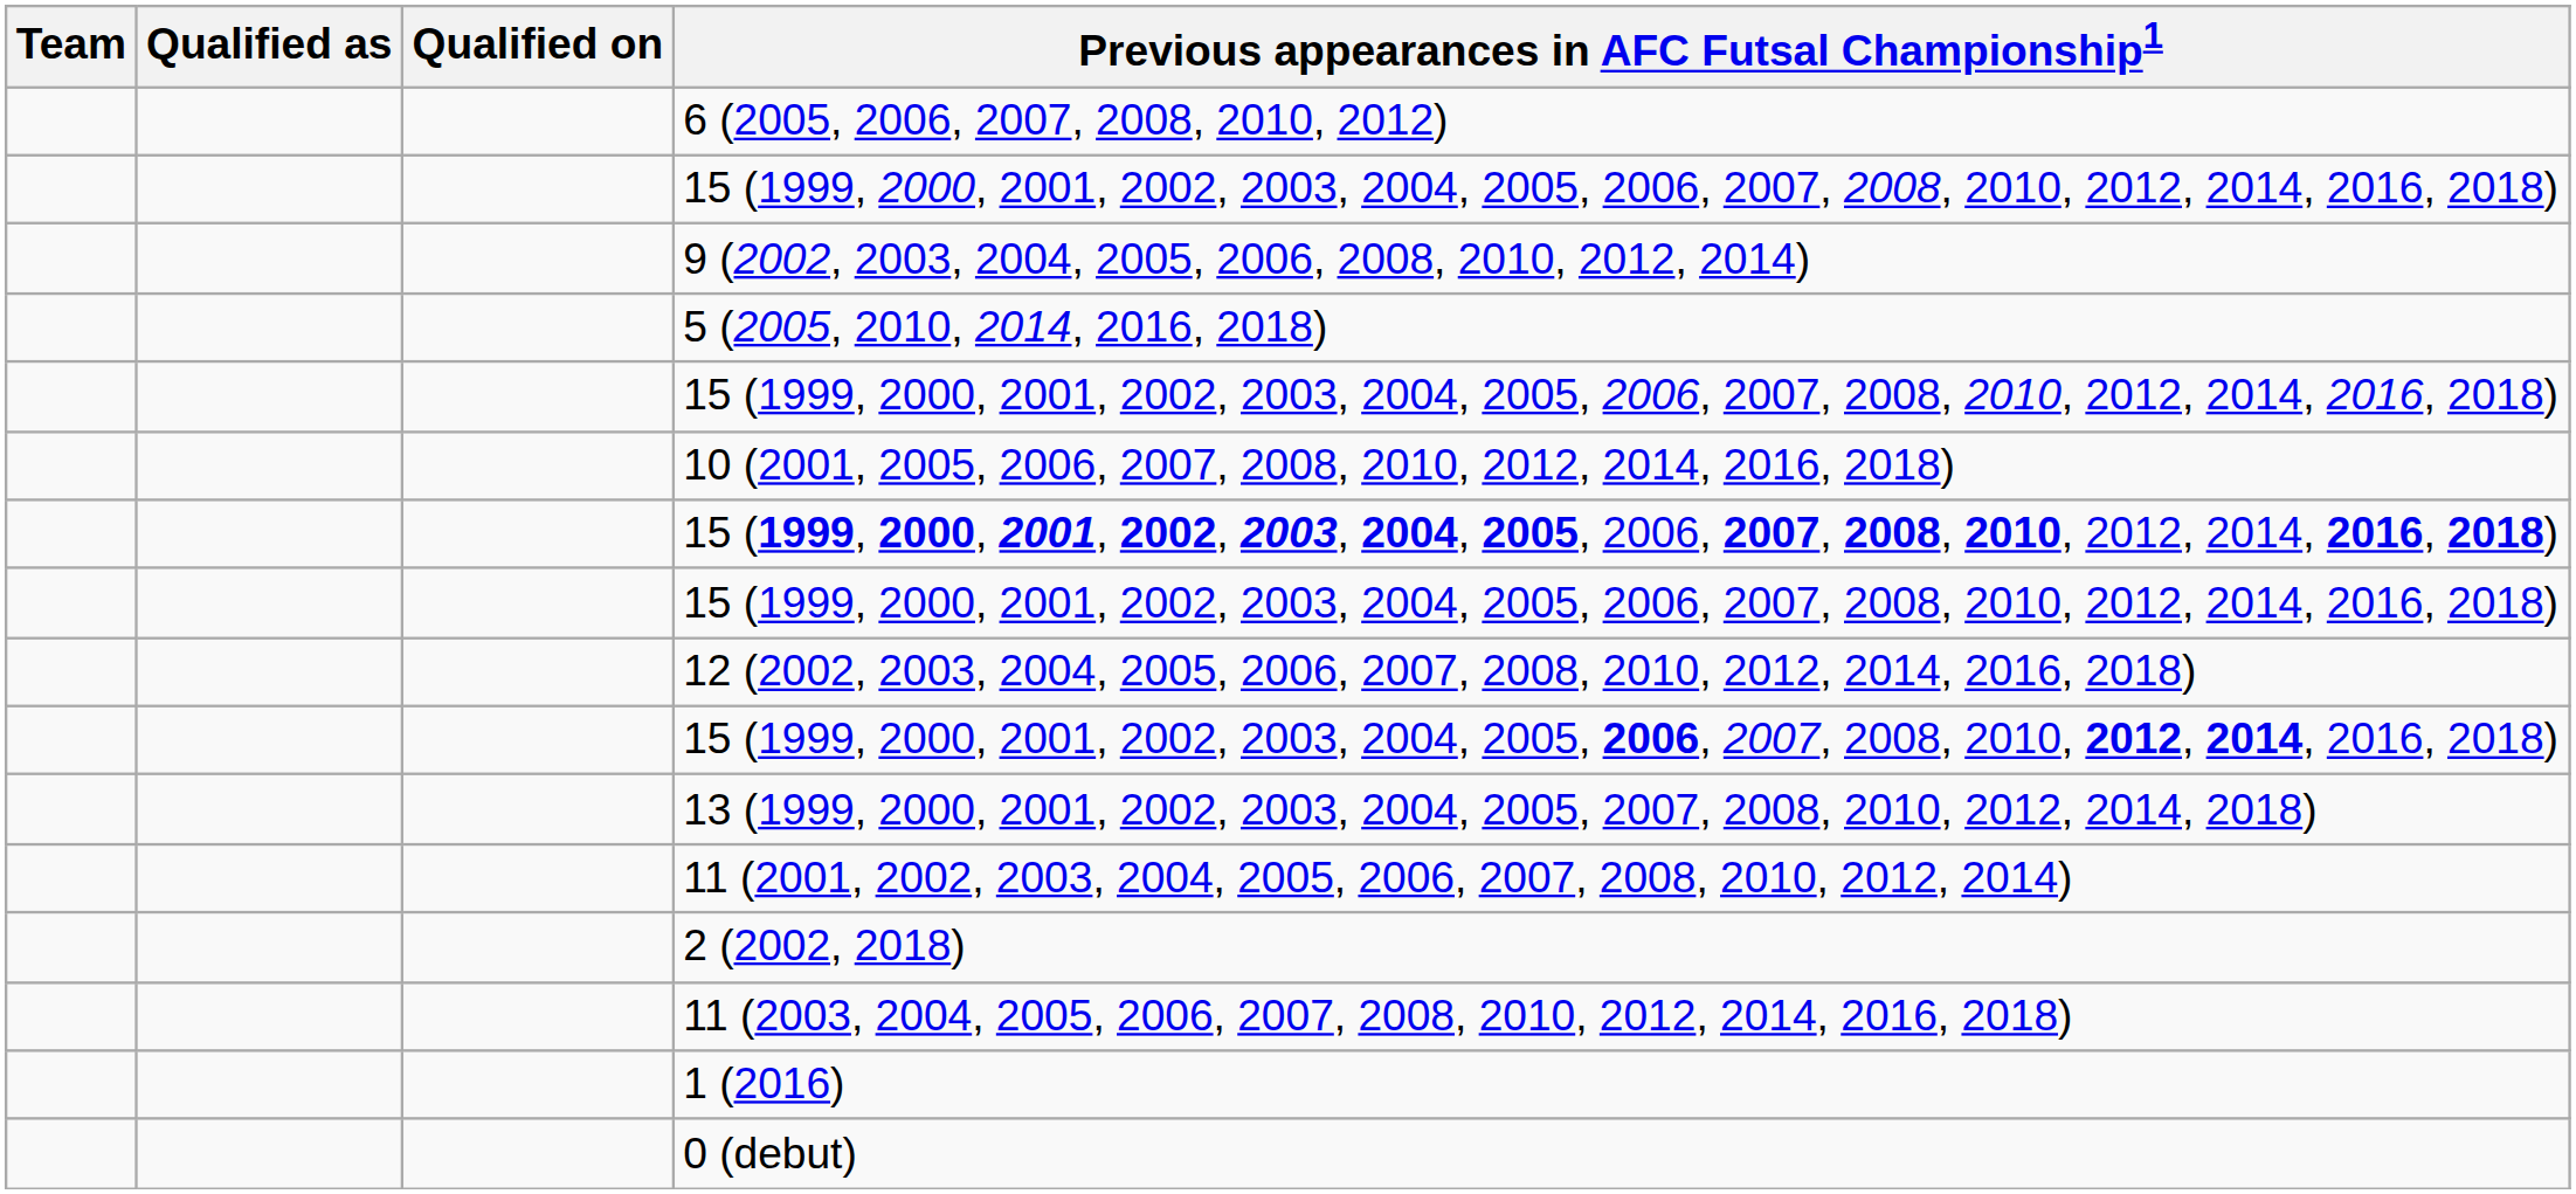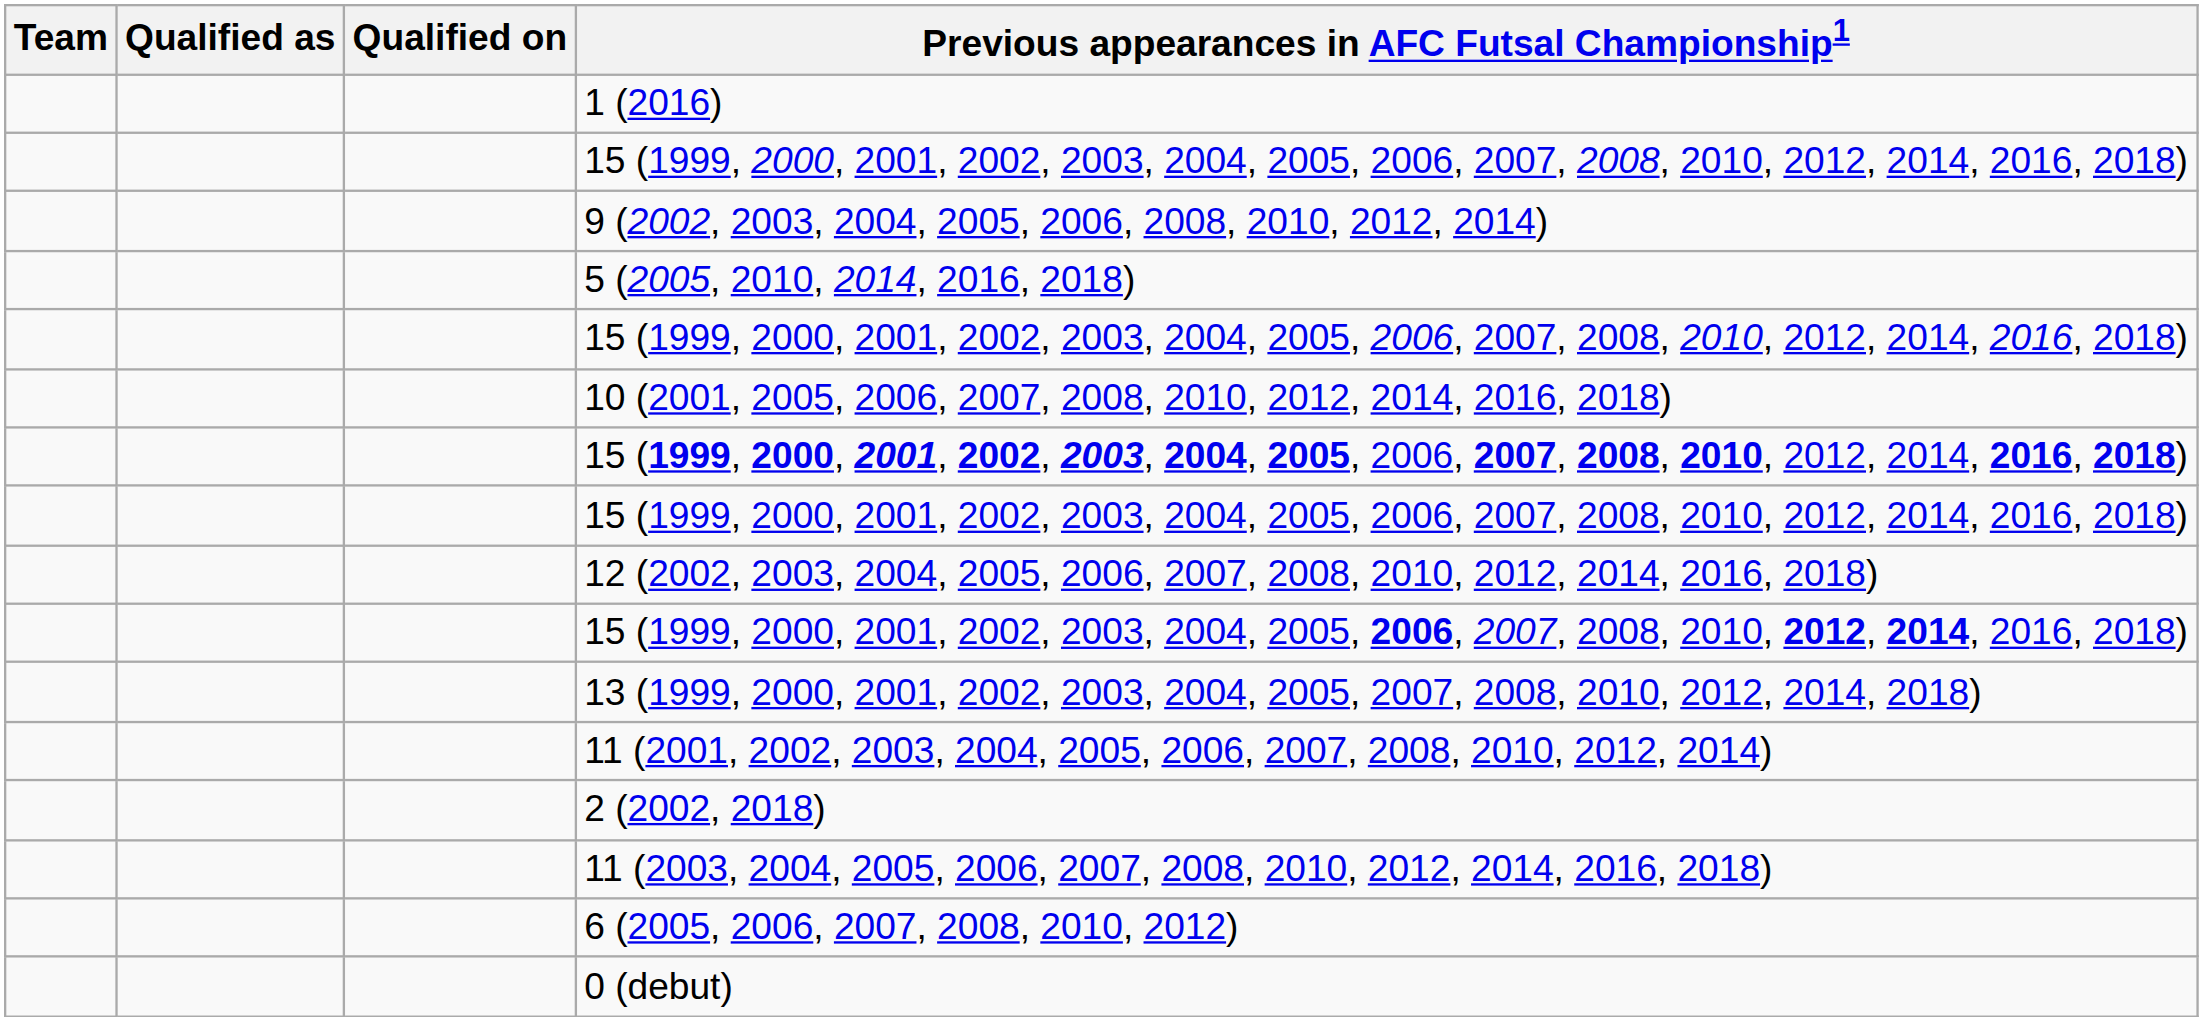 <table class="wikitable sortable">
 <tr>
 <th>Team</th>
 <th>Qualified as</th>
 <th>Qualified on</th>
 <th data-sort-type="number">Previous appearances in <a href='#'>AFC Futsal Championship</a><sup><strong><a href='#'>1</a></strong></sup></th>
 </tr>
 <tr>
 <td></td>
 <td></td>
 <td></td>
-<td>6 (<a href='#'>2005</a>, <a href='#'>2006</a>, <a href='#'>2007</a>, <a href='#'>2008</a>, <a href='#'>2010</a>, <a href='#'>2012</a>)</td>
+<td>1 (<a href='#'>2016</a>)</td>
 </tr>
 <tr>
 <td></td>
 <td></td>
 <td></td>
 <td>15 (<a href='#'>1999</a>, <em><a href='#'>2000</a></em>, <a href='#'>2001</a>, <a href='#'>2002</a>, <a href='#'>2003</a>, <a href='#'>2004</a>, <a href='#'>2005</a>, <a href='#'>2006</a>, <a href='#'>2007</a>, <em><a href='#'>2008</a></em>, <a href='#'>2010</a>, <a href='#'>2012</a>, <a href='#'>2014</a>, <a href='#'>2016</a>, <a href='#'>2018</a>)</td>
 </tr>
 <tr>
 <td></td>
 <td></td>
 <td></td>
 <td>9 (<em><a href='#'>2002</a></em>, <a href='#'>2003</a>, <a href='#'>2004</a>, <a href='#'>2005</a>, <a href='#'>2006</a>, <a href='#'>2008</a>, <a href='#'>2010</a>, <a href='#'>2012</a>, <a href='#'>2014</a>)</td>
 </tr>
 <tr>
 <td></td>
 <td></td>
 <td></td>
 <td>5 (<em><a href='#'>2005</a></em>, <a href='#'>2010</a>, <em><a href='#'>2014</a></em>, <a href='#'>2016</a>, <a href='#'>2018</a>)</td>
 </tr>
 <tr>
 <td></td>
 <td></td>
 <td></td>
 <td>15 (<a href='#'>1999</a>, <a href='#'>2000</a>, <a href='#'>2001</a>, <a href='#'>2002</a>, <a href='#'>2003</a>, <a href='#'>2004</a>, <a href='#'>2005</a>, <em><a href='#'>2006</a></em>, <a href='#'>2007</a>, <a href='#'>2008</a>, <em><a href='#'>2010</a></em>, <a href='#'>2012</a>, <a href='#'>2014</a>, <em><a href='#'>2016</a></em>, <a href='#'>2018</a>)</td>
 </tr>
 <tr>
 <td></td>
 <td></td>
 <td></td>
 <td>10 (<a href='#'>2001</a>, <a href='#'>2005</a>, <a href='#'>2006</a>, <a href='#'>2007</a>, <a href='#'>2008</a>, <a href='#'>2010</a>, <a href='#'>2012</a>, <a href='#'>2014</a>, <a href='#'>2016</a>, <a href='#'>2018</a>)</td>
 </tr>
 <tr>
 <td></td>
 <td></td>
 <td></td>
 <td>15 (<strong><a href='#'>1999</a></strong>, <strong><a href='#'>2000</a></strong>, <strong><em><a href='#'>2001</a></em></strong>, <strong><a href='#'>2002</a></strong>, <strong><em><a href='#'>2003</a></em></strong>, <strong><a href='#'>2004</a></strong>, <strong><a href='#'>2005</a></strong>, <a href='#'>2006</a>, <strong><a href='#'>2007</a></strong>, <strong><a href='#'>2008</a></strong>, <strong><a href='#'>2010</a></strong>, <a href='#'>2012</a>, <a href='#'>2014</a>, <strong><a href='#'>2016</a></strong>, <strong><a href='#'>2018</a></strong>)</td>
 </tr>
 <tr>
 <td></td>
 <td></td>
 <td></td>
 <td>15 (<a href='#'>1999</a>, <a href='#'>2000</a>, <a href='#'>2001</a>, <a href='#'>2002</a>, <a href='#'>2003</a>, <a href='#'>2004</a>, <a href='#'>2005</a>, <a href='#'>2006</a>, <a href='#'>2007</a>, <a href='#'>2008</a>, <a href='#'>2010</a>, <a href='#'>2012</a>, <a href='#'>2014</a>, <a href='#'>2016</a>, <a href='#'>2018</a>)</td>
 </tr>
 <tr>
 <td></td>
 <td></td>
 <td></td>
 <td>12 (<a href='#'>2002</a>, <a href='#'>2003</a>, <a href='#'>2004</a>, <a href='#'>2005</a>, <a href='#'>2006</a>, <a href='#'>2007</a>, <a href='#'>2008</a>, <a href='#'>2010</a>, <a href='#'>2012</a>, <a href='#'>2014</a>, <a href='#'>2016</a>, <a href='#'>2018</a>)</td>
 </tr>
 <tr>
 <td></td>
 <td></td>
 <td></td>
 <td>15 (<a href='#'>1999</a>, <a href='#'>2000</a>, <a href='#'>2001</a>, <a href='#'>2002</a>, <a href='#'>2003</a>, <a href='#'>2004</a>, <a href='#'>2005</a>, <strong><a href='#'>2006</a></strong>, <em><a href='#'>2007</a></em>, <a href='#'>2008</a>, <a href='#'>2010</a>, <strong><a href='#'>2012</a></strong>, <strong><a href='#'>2014</a></strong>, <a href='#'>2016</a>, <a href='#'>2018</a>)</td>
 </tr>
 <tr>
 <td></td>
 <td></td>
 <td></td>
 <td>13 (<a href='#'>1999</a>, <a href='#'>2000</a>, <a href='#'>2001</a>, <a href='#'>2002</a>, <a href='#'>2003</a>, <a href='#'>2004</a>, <a href='#'>2005</a>, <a href='#'>2007</a>, <a href='#'>2008</a>, <a href='#'>2010</a>, <a href='#'>2012</a>, <a href='#'>2014</a>, <a href='#'>2018</a>)</td>
 </tr>
 <tr>
 <td></td>
 <td></td>
 <td></td>
 <td>11 (<a href='#'>2001</a>, <a href='#'>2002</a>, <a href='#'>2003</a>, <a href='#'>2004</a>, <a href='#'>2005</a>, <a href='#'>2006</a>, <a href='#'>2007</a>, <a href='#'>2008</a>, <a href='#'>2010</a>, <a href='#'>2012</a>, <a href='#'>2014</a>)</td>
 </tr>
 <tr>
 <td></td>
 <td></td>
 <td></td>
 <td>2 (<a href='#'>2002</a>, <a href='#'>2018</a>)</td>
 </tr>
 <tr>
 <td></td>
 <td></td>
 <td></td>
 <td>11 (<a href='#'>2003</a>, <a href='#'>2004</a>, <a href='#'>2005</a>, <a href='#'>2006</a>, <a href='#'>2007</a>, <a href='#'>2008</a>, <a href='#'>2010</a>, <a href='#'>2012</a>, <a href='#'>2014</a>, <a href='#'>2016</a>, <a href='#'>2018</a>)</td>
 </tr>
 <tr>
 <td></td>
 <td></td>
 <td></td>
-<td>1 (<a href='#'>2016</a>)</td>
+<td>6 (<a href='#'>2005</a>, <a href='#'>2006</a>, <a href='#'>2007</a>, <a href='#'>2008</a>, <a href='#'>2010</a>, <a href='#'>2012</a>)</td>
 </tr>
 <tr>
 <td></td>
 <td></td>
 <td></td>
 <td>0 (debut)</td>
 </tr>
 </table>
